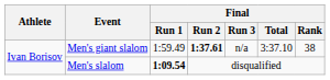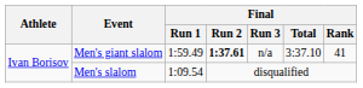 <table class="wikitable" style="font-size:90%">
 <tr>
 <th rowspan="2">Athlete</th>
 <th rowspan="2">Event</th>
 <th colspan="5">Final</th>
 </tr>
 <tr>
 <th>Run 1</th>
 <th>Run 2</th>
 <th>Run 3</th>
 <th>Total</th>
 <th>Rank</th>
 </tr>
 <tr>
 <td rowspan=2><a href='#'>Ivan Borisov</a></td>
 <td><a href='#'>Men's giant slalom</a></td>
 <td align="center">1:59.49</td>
 <td align="center"><strong>1:37.61</strong></td>
 <td align="center">n/a</td>
 <td align="center">3:37.10</td>
-<td align="center">38</td>
+<td align="center">41</td>
 </tr>
 <tr>
 <td><a href='#'>Men's slalom</a></td>
-<td align="center"><strong>1:09.54</strong></td>
+<td align="center">1:09.54</td>
 <td colspan=4 align="center">disqualified</td>
 </tr>
 </table>
